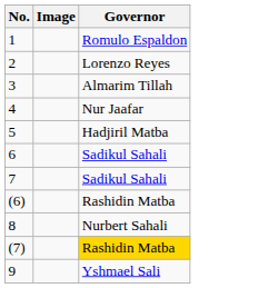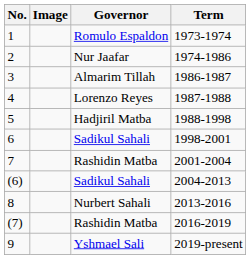 <table class="wikitable sortable">
 <tr>
 <th>No.</th>
 <th>Image</th>
 <th>Governor</th>
+<th>Term</th>
 </tr>
 <tr>
 <td>1</td>
 <td></td>
 <td><a href='#'>Romulo Espaldon</a></td>
+<td>1973-1974</td>
 </tr>
 <tr>
 <td>2</td>
 <td></td>
-<td>Lorenzo Reyes</td>
+<td>Nur Jaafar</td>
+<td>1974-1986</td>
 </tr>
 <tr>
 <td>3</td>
 <td></td>
 <td>Almarim Tillah</td>
+<td>1986-1987</td>
 </tr>
 <tr>
 <td>4</td>
 <td></td>
-<td>Nur Jaafar</td>
+<td>Lorenzo Reyes</td>
+<td>1987-1988</td>
 </tr>
 <tr>
 <td>5</td>
 <td></td>
 <td>Hadjiril Matba</td>
+<td>1988-1998</td>
 </tr>
 <tr>
 <td>6</td>
 <td></td>
 <td><a href='#'>Sadikul Sahali</a></td>
+<td>1998-2001</td>
 </tr>
 <tr>
 <td>7</td>
 <td></td>
-<td><a href='#'>Sadikul Sahali</a></td>
+<td>Rashidin Matba</td>
+<td>2001-2004</td>
 </tr>
 <tr>
 <td>(6)</td>
 <td></td>
-<td>Rashidin Matba</td>
+<td><a href='#'>Sadikul Sahali</a></td>
+<td>2004-2013</td>
 </tr>
 <tr>
 <td>8</td>
 <td></td>
 <td>Nurbert Sahali</td>
+<td>2013-2016</td>
 </tr>
 <tr>
 <td>(7)</td>
 <td></td>
-<td style="background: gold;">Rashidin Matba</td>
+<td>Rashidin Matba</td>
+<td>2016-2019</td>
 </tr>
 <tr>
 <td>9</td>
 <td></td>
 <td><a href='#'>Yshmael Sali</a></td>
+<td>2019-present</td>
 </tr>
 </table>
